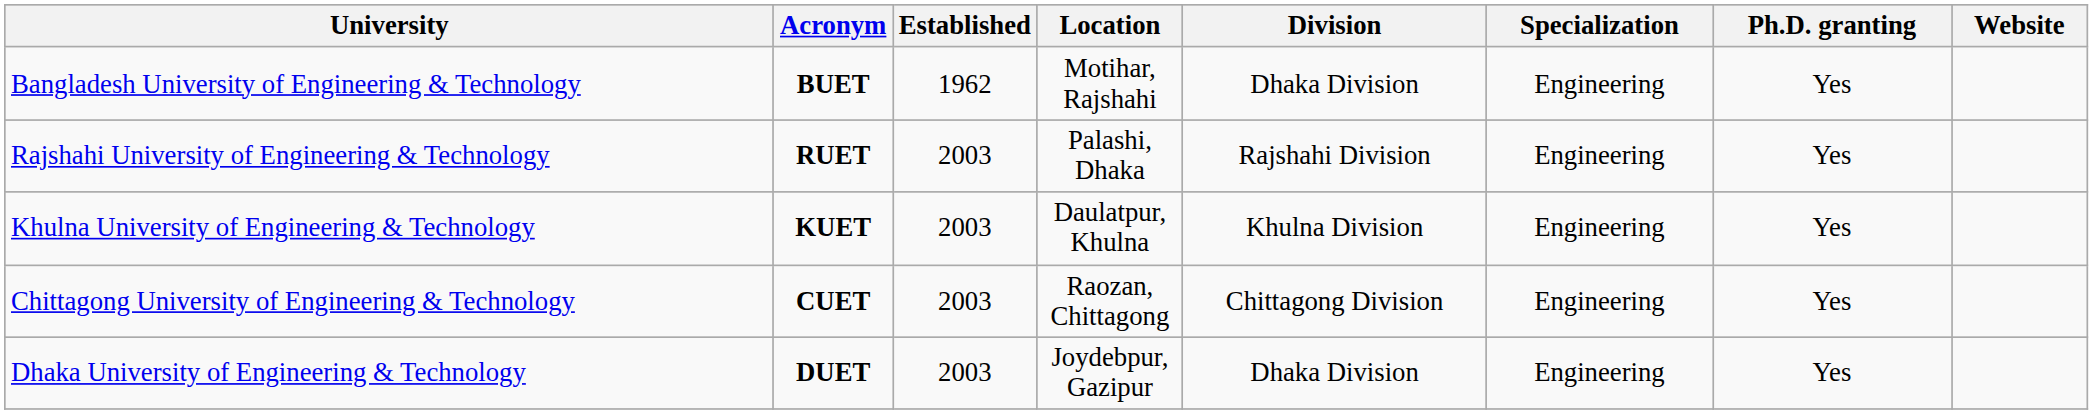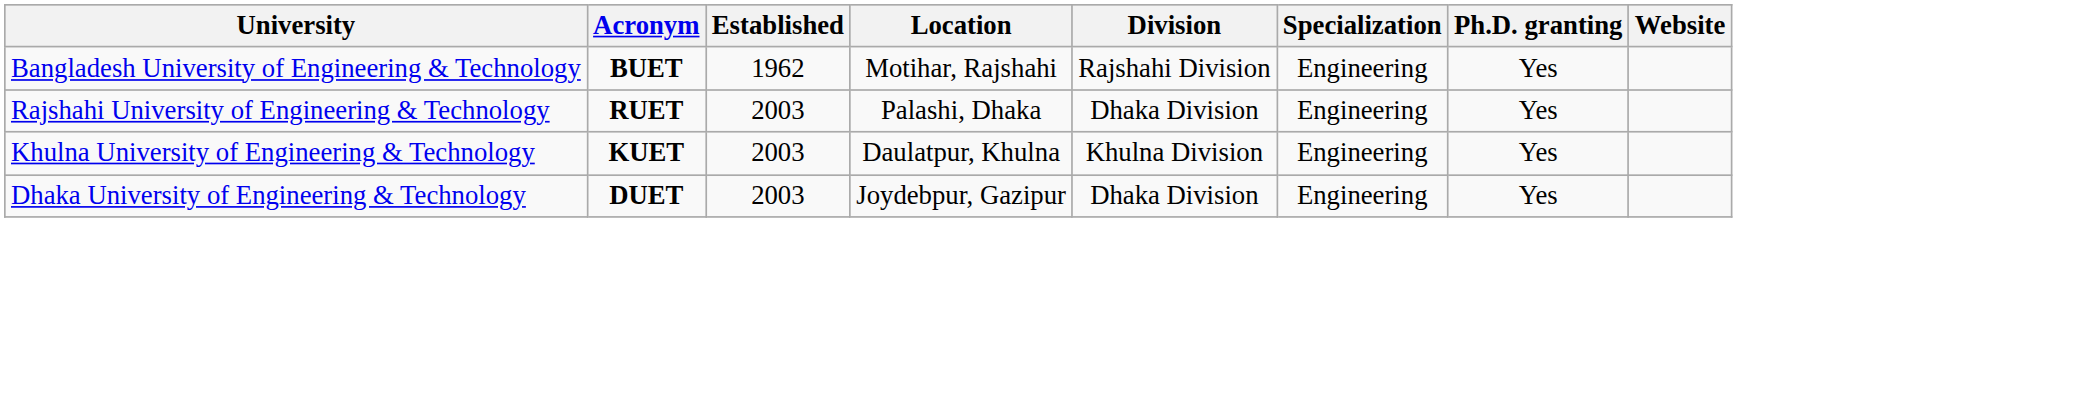 <table class="wikitable sortable mw-datatable static-row-numbers">
 <tr>
 <th>University</th>
 <th class="unsortable"><a href='#'>Acronym</a></th>
 <th>Established</th>
 <th>Location</th>
 <th>Division</th>
 <th>Specialization</th>
 <th>Ph.D. granting</th>
 <th>Website</th>
 </tr>
 <tr>
 <td><a href='#'>Bangladesh University of Engineering & Technology</a></td>
 <td style="text-align:center;"><strong>BUET</strong></td>
 <td style="text-align:center;">1962</td>
 <td style="text-align:center;">Motihar, Rajshahi</td>
-<td style="text-align:center;">Dhaka Division</td>
+<td style="text-align:center;">Rajshahi Division</td>
 <td style="text-align:center;">Engineering</td>
 <td style="text-align:center;">Yes</td>
 <td style="text-align:center;"></td>
 </tr>
 <tr>
 <td><a href='#'>Rajshahi University of Engineering & Technology</a></td>
 <td style="text-align:center;"><strong>RUET</strong></td>
 <td style="text-align:center;">2003</td>
 <td style="text-align:center;">Palashi, Dhaka</td>
-<td style="text-align:center;">Rajshahi Division</td>
+<td style="text-align:center;">Dhaka Division</td>
 <td style="text-align:center;">Engineering</td>
 <td style="text-align:center;">Yes</td>
 <td style="text-align:center;"></td>
 </tr>
 <tr>
 <td><a href='#'>Khulna University of Engineering & Technology</a></td>
 <td style="text-align:center;"><strong>KUET</strong></td>
 <td style="text-align:center;">2003</td>
 <td style="text-align:center;">Daulatpur, Khulna</td>
 <td style="text-align:center;">Khulna Division</td>
 <td style="text-align:center;">Engineering</td>
 <td style="text-align:center;">Yes</td>
 <td style="text-align:center;"></td>
 </tr>
 <tr>
-<td><a href='#'>Chittagong University of Engineering & Technology</a></td>
-<td style="text-align:center; width:5%;"><strong>CUET</strong></td>
-<td style="text-align:center; width:5%;">2003</td>
-<td style="text-align:center; width:7%;">Raozan, Chittagong</td>
-<td style="text-align:center;">Chittagong Division</td>
-<td style="text-align:center;">Engineering</td>
-<td style="text-align:center;">Yes</td>
-<td style="text-align:center;"></td>
-</tr>
-<tr>
 <td><a href='#'>Dhaka University of Engineering & Technology</a></td>
 <td style="text-align:center;"><strong>DUET</strong></td>
 <td style="text-align:center;">2003</td>
 <td style="text-align:center;">Joydebpur, Gazipur</td>
 <td style="text-align:center;">Dhaka Division</td>
 <td style="text-align:center;">Engineering</td>
 <td style="text-align:center;">Yes</td>
 <td style="text-align:center;"></td>
 </tr>
 </table>
